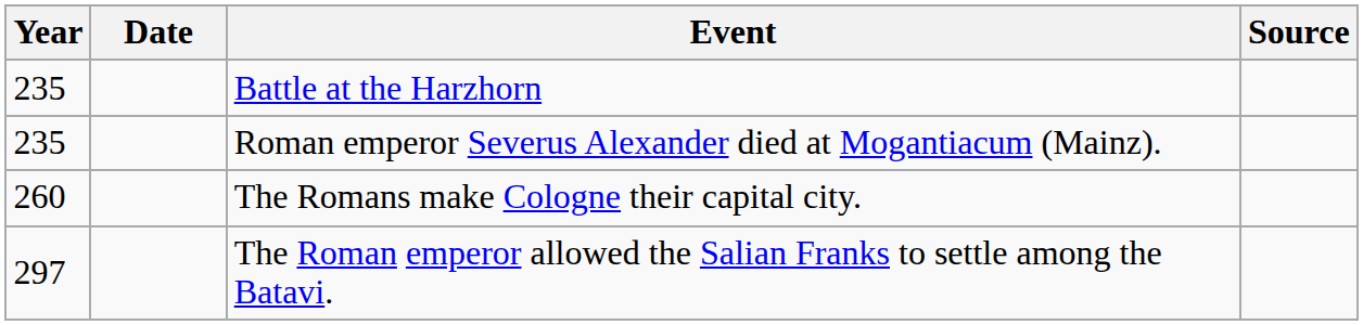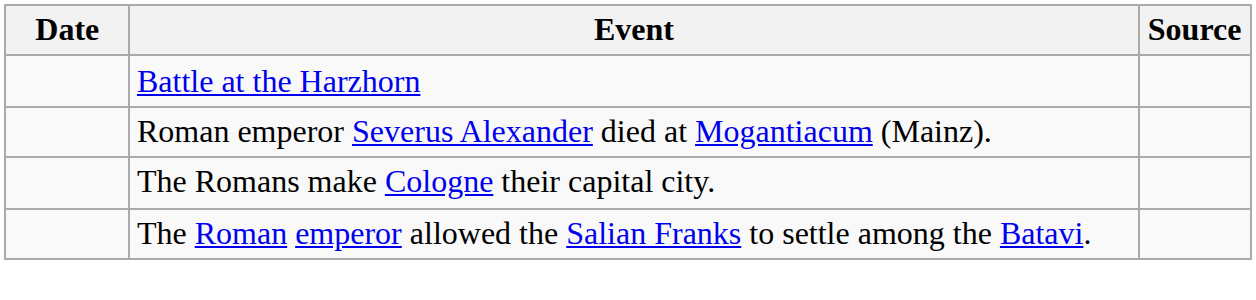 <table class="wikitable" width="100%">
 <tr>
-<th style="width:6%">Year</th>
 <th style="width:10%">Date</th>
 <th>Event</th>
 <th>Source</th>
 </tr>
 <tr>
-<td>235</td>
 <td></td>
 <td><a href='#'>Battle at the Harzhorn</a></td>
 <td></td>
 </tr>
 <tr>
-<td>235</td>
 <td></td>
 <td>Roman emperor <a href='#'>Severus Alexander</a> died at <a href='#'>Mogantiacum</a> (Mainz).</td>
 <td></td>
 </tr>
 <tr>
-<td>260</td>
 <td></td>
 <td>The Romans make <a href='#'>Cologne</a> their capital city.</td>
 <td></td>
 </tr>
 <tr>
-<td>297</td>
 <td></td>
 <td>The <a href='#'>Roman</a> <a href='#'>emperor</a> allowed the <a href='#'>Salian Franks</a> to settle among the <a href='#'>Batavi</a>.</td>
 <td></td>
 </tr>
 </table>
